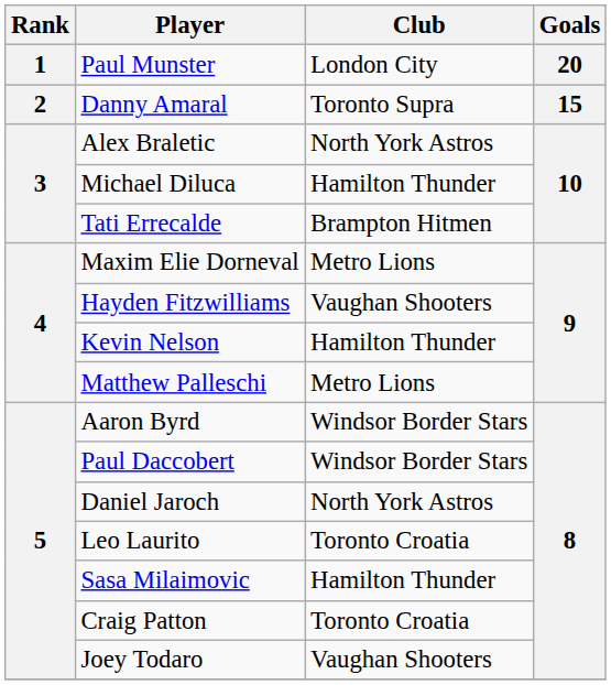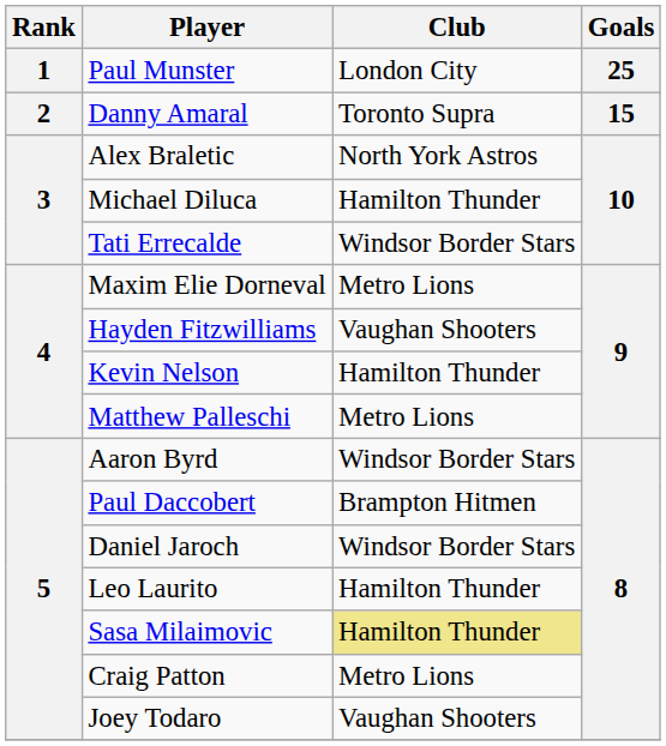 <table class="wikitable" style="text-align:center">
 <tr>
 <th>Rank</th>
 <th>Player</th>
 <th>Club</th>
 <th>Goals</th>
 </tr>
 <tr>
 <th>1</th>
 <td align="left"> <a href='#'>Paul Munster</a></td>
 <td align="left">London City</td>
-<th>20</th>
+<th>25</th>
 </tr>
 <tr>
 <th>2</th>
 <td align="left"> <a href='#'>Danny Amaral</a></td>
 <td align="left">Toronto Supra</td>
 <th>15</th>
 </tr>
 <tr>
 <th rowspan="3">3</th>
 <td align="left"> Alex Braletic</td>
 <td align="left">North York Astros</td>
 <th rowspan="3">10</th>
 </tr>
 <tr>
 <td align="left"> Michael Diluca</td>
 <td align="left">Hamilton Thunder</td>
 </tr>
 <tr>
 <td align="left"> <a href='#'>Tati Errecalde</a></td>
-<td align="left">Brampton Hitmen</td>
+<td align="left">Windsor Border Stars</td>
 </tr>
 <tr>
 <th rowspan="4">4</th>
 <td align="left"> Maxim Elie Dorneval</td>
 <td align="left">Metro Lions</td>
 <th rowspan="4">9</th>
 </tr>
 <tr>
 <td align="left"> <a href='#'>Hayden Fitzwilliams</a></td>
 <td align="left">Vaughan Shooters</td>
 </tr>
 <tr>
 <td align="left"> <a href='#'>Kevin Nelson</a></td>
 <td align="left">Hamilton Thunder</td>
 </tr>
 <tr>
 <td align="left"> <a href='#'>Matthew Palleschi</a></td>
 <td align="left">Metro Lions</td>
 </tr>
 <tr>
 <th rowspan="7">5</th>
 <td align="left"> Aaron Byrd</td>
 <td align="left">Windsor Border Stars</td>
 <th rowspan="7">8</th>
 </tr>
 <tr>
 <td align="left"> <a href='#'>Paul Daccobert</a></td>
+<td align="left">Brampton Hitmen</td>
+</tr>
+<tr>
+<td align="left">Daniel Jaroch</td>
 <td align="left">Windsor Border Stars</td>
 </tr>
 <tr>
-<td align="left">Daniel Jaroch</td>
-<td align="left">North York Astros</td>
-</tr>
-<tr>
 <td align="left">Leo  Laurito</td>
-<td align="left">Toronto Croatia</td>
+<td align="left">Hamilton Thunder</td>
 </tr>
 <tr>
 <td align="left"> <a href='#'>Sasa Milaimovic</a></td>
-<td align="left">Hamilton Thunder</td>
+<td align="left" style="background: khaki;">Hamilton Thunder</td>
 </tr>
 <tr>
 <td align="left">Craig Patton</td>
-<td align="left">Toronto Croatia</td>
+<td align="left">Metro Lions</td>
 </tr>
 <tr>
 <td align="left">Joey Todaro</td>
 <td align="left">Vaughan Shooters</td>
 </tr>
 <tr>
 </tr>
 </table>
